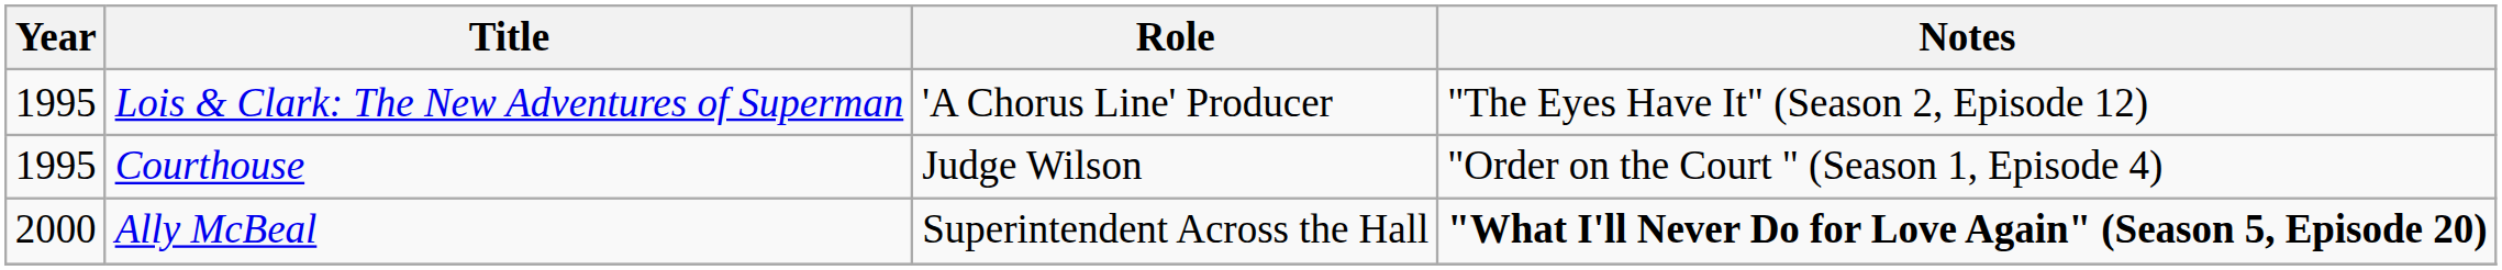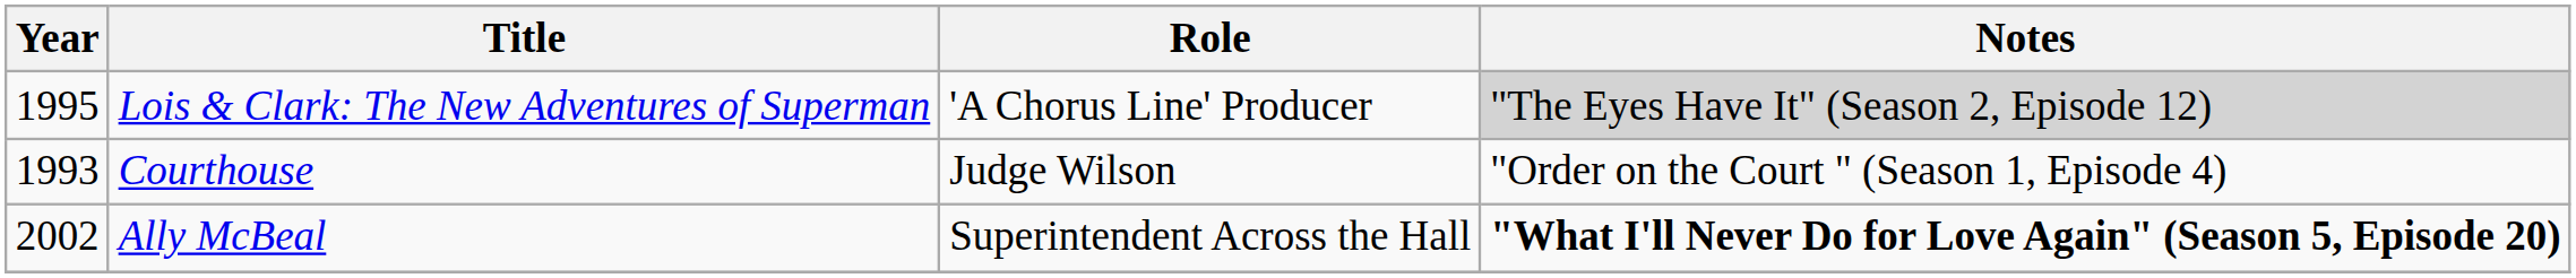 <table class="wikitable sortable">
 <tr>
 <th>Year</th>
 <th>Title</th>
 <th>Role</th>
 <th class="unsortable">Notes</th>
 </tr>
 <tr>
 <td>1995</td>
 <td><em><a href='#'>Lois & Clark: The New Adventures of Superman</a></em></td>
 <td>'A Chorus Line' Producer</td>
-<td>"The Eyes Have It" (Season 2, Episode 12)</td>
+<td style="background: lightgrey;">"The Eyes Have It" (Season 2, Episode 12)</td>
 </tr>
 <tr>
-<td>1995</td>
+<td>1993</td>
 <td><em><a href='#'>Courthouse</a></em></td>
 <td>Judge Wilson</td>
 <td>"Order on the Court " (Season 1, Episode 4)</td>
 </tr>
 <tr>
-<td>2000</td>
+<td>2002</td>
 <td><em><a href='#'>Ally McBeal</a></em></td>
 <td>Superintendent Across the Hall</td>
 <td><strong>"What I'll Never Do for Love Again" (Season 5, Episode 20)</strong></td>
 </tr>
 <tr>
 </tr>
 </table>
